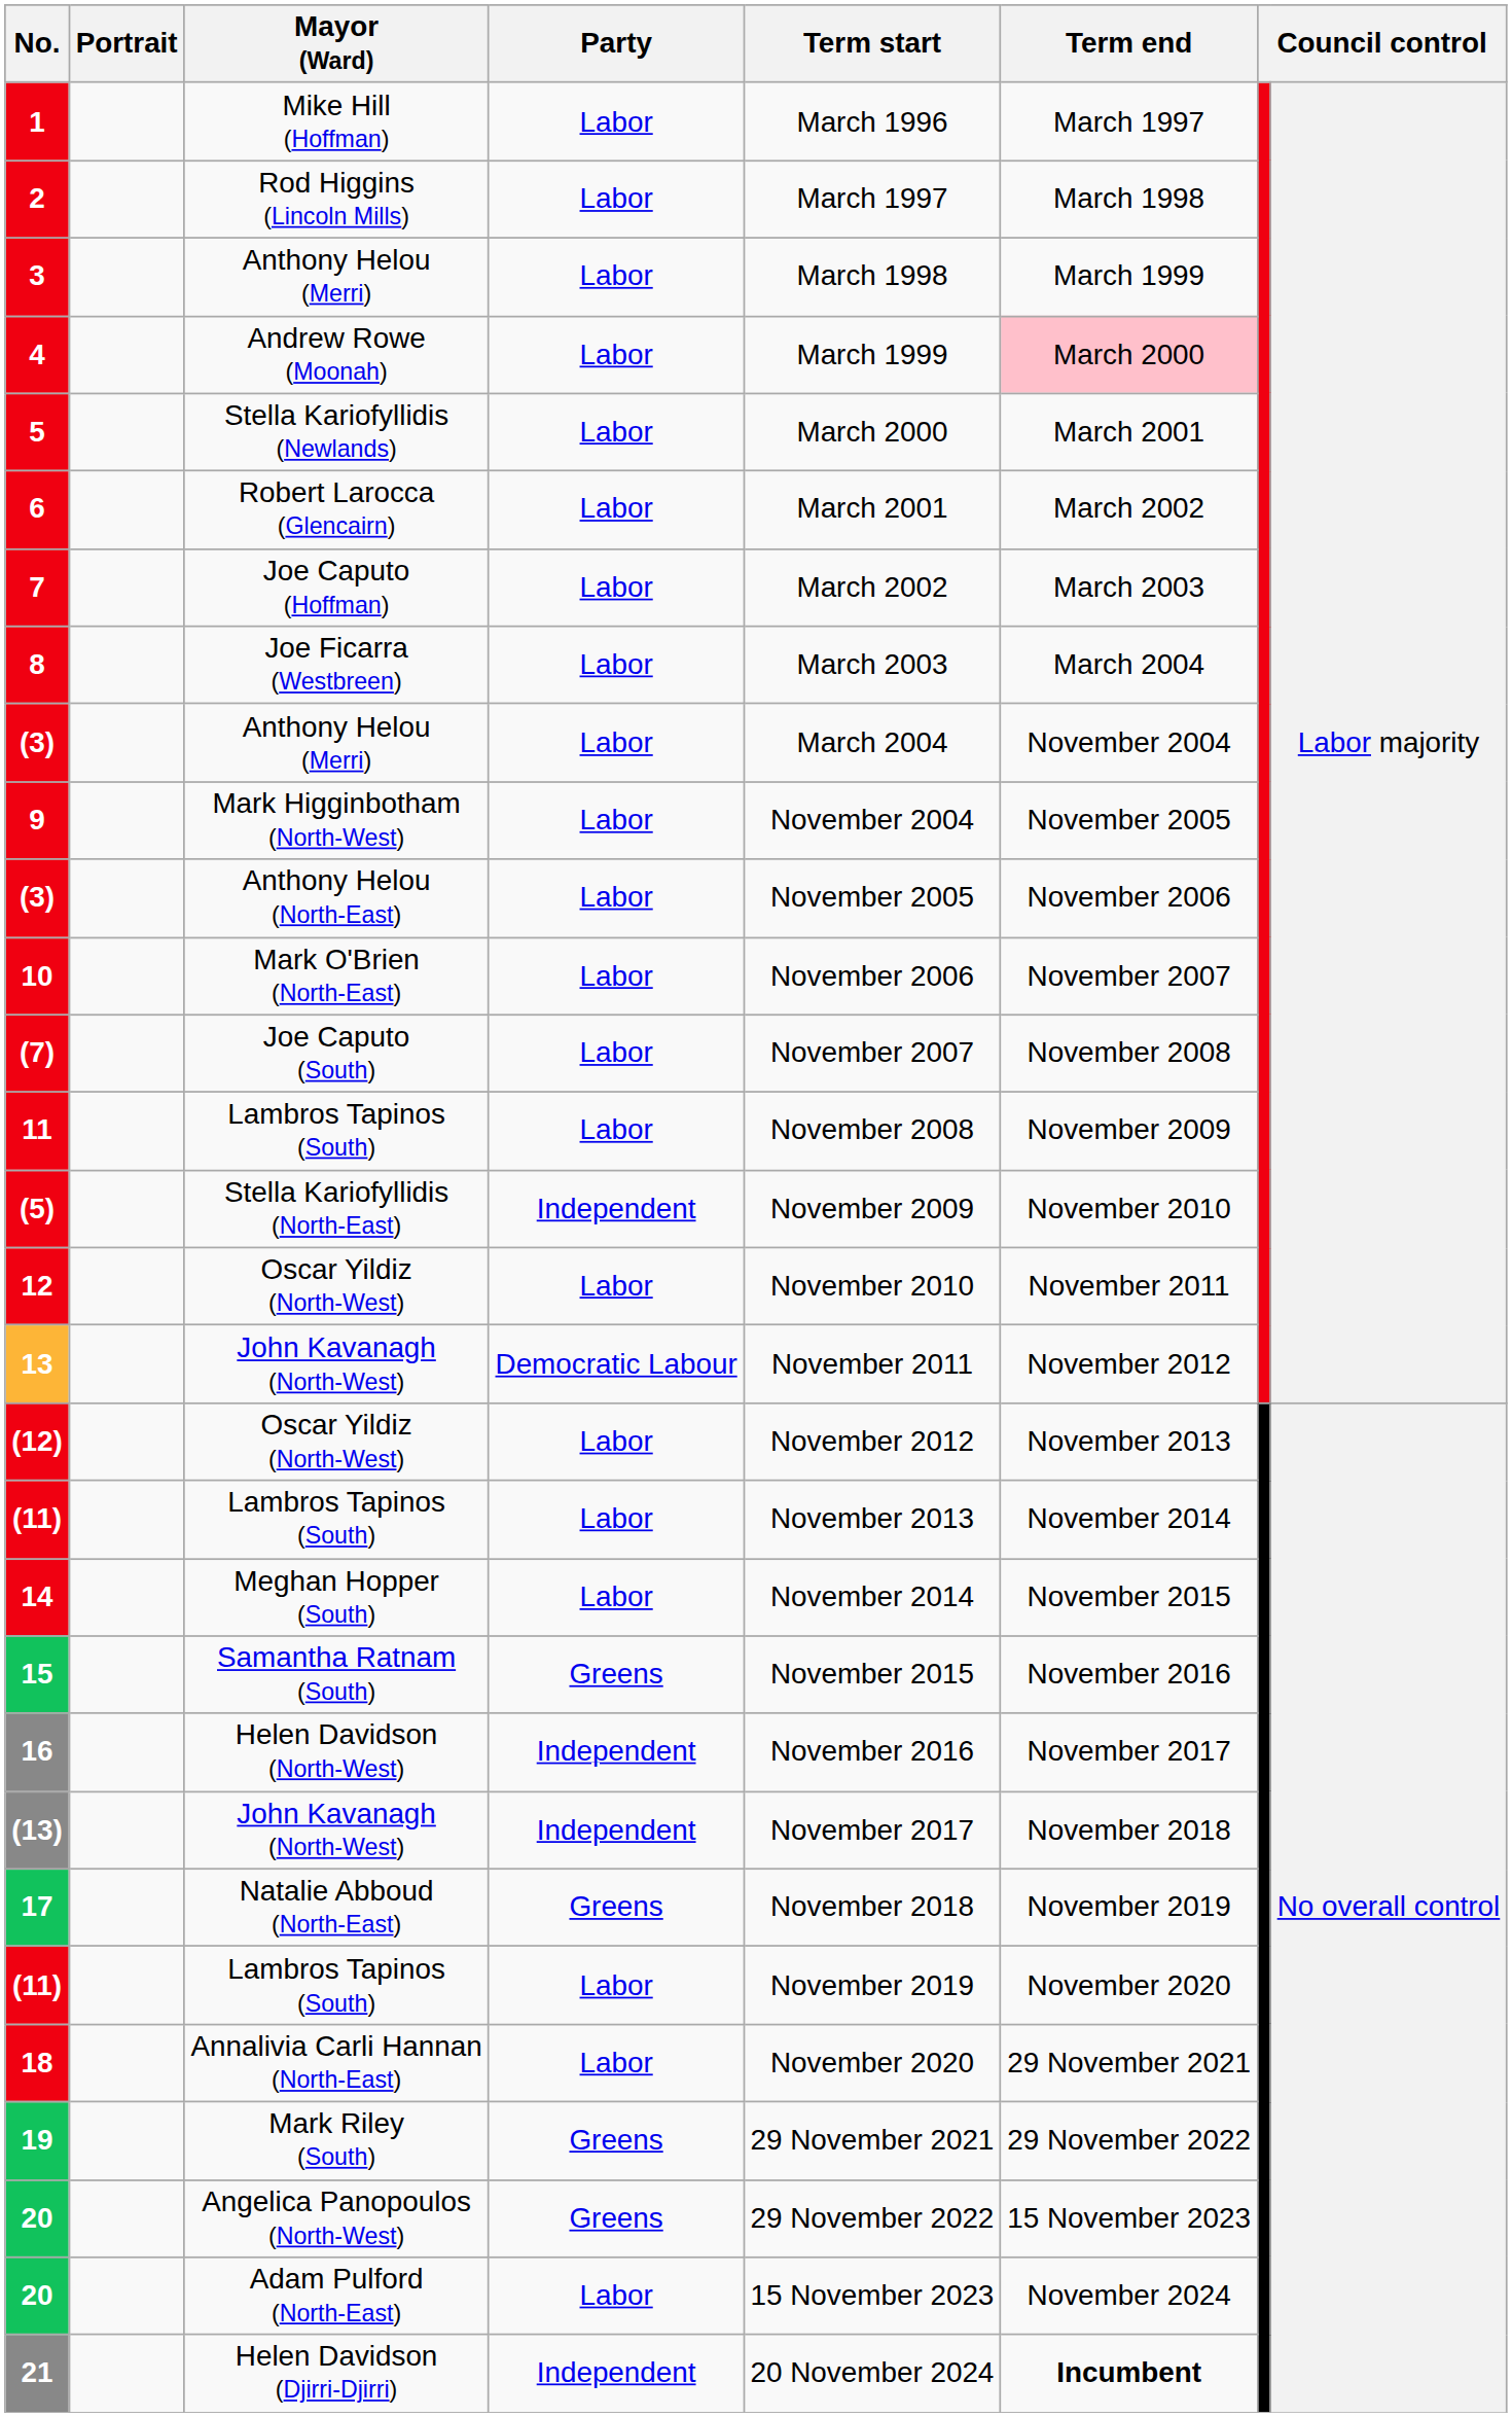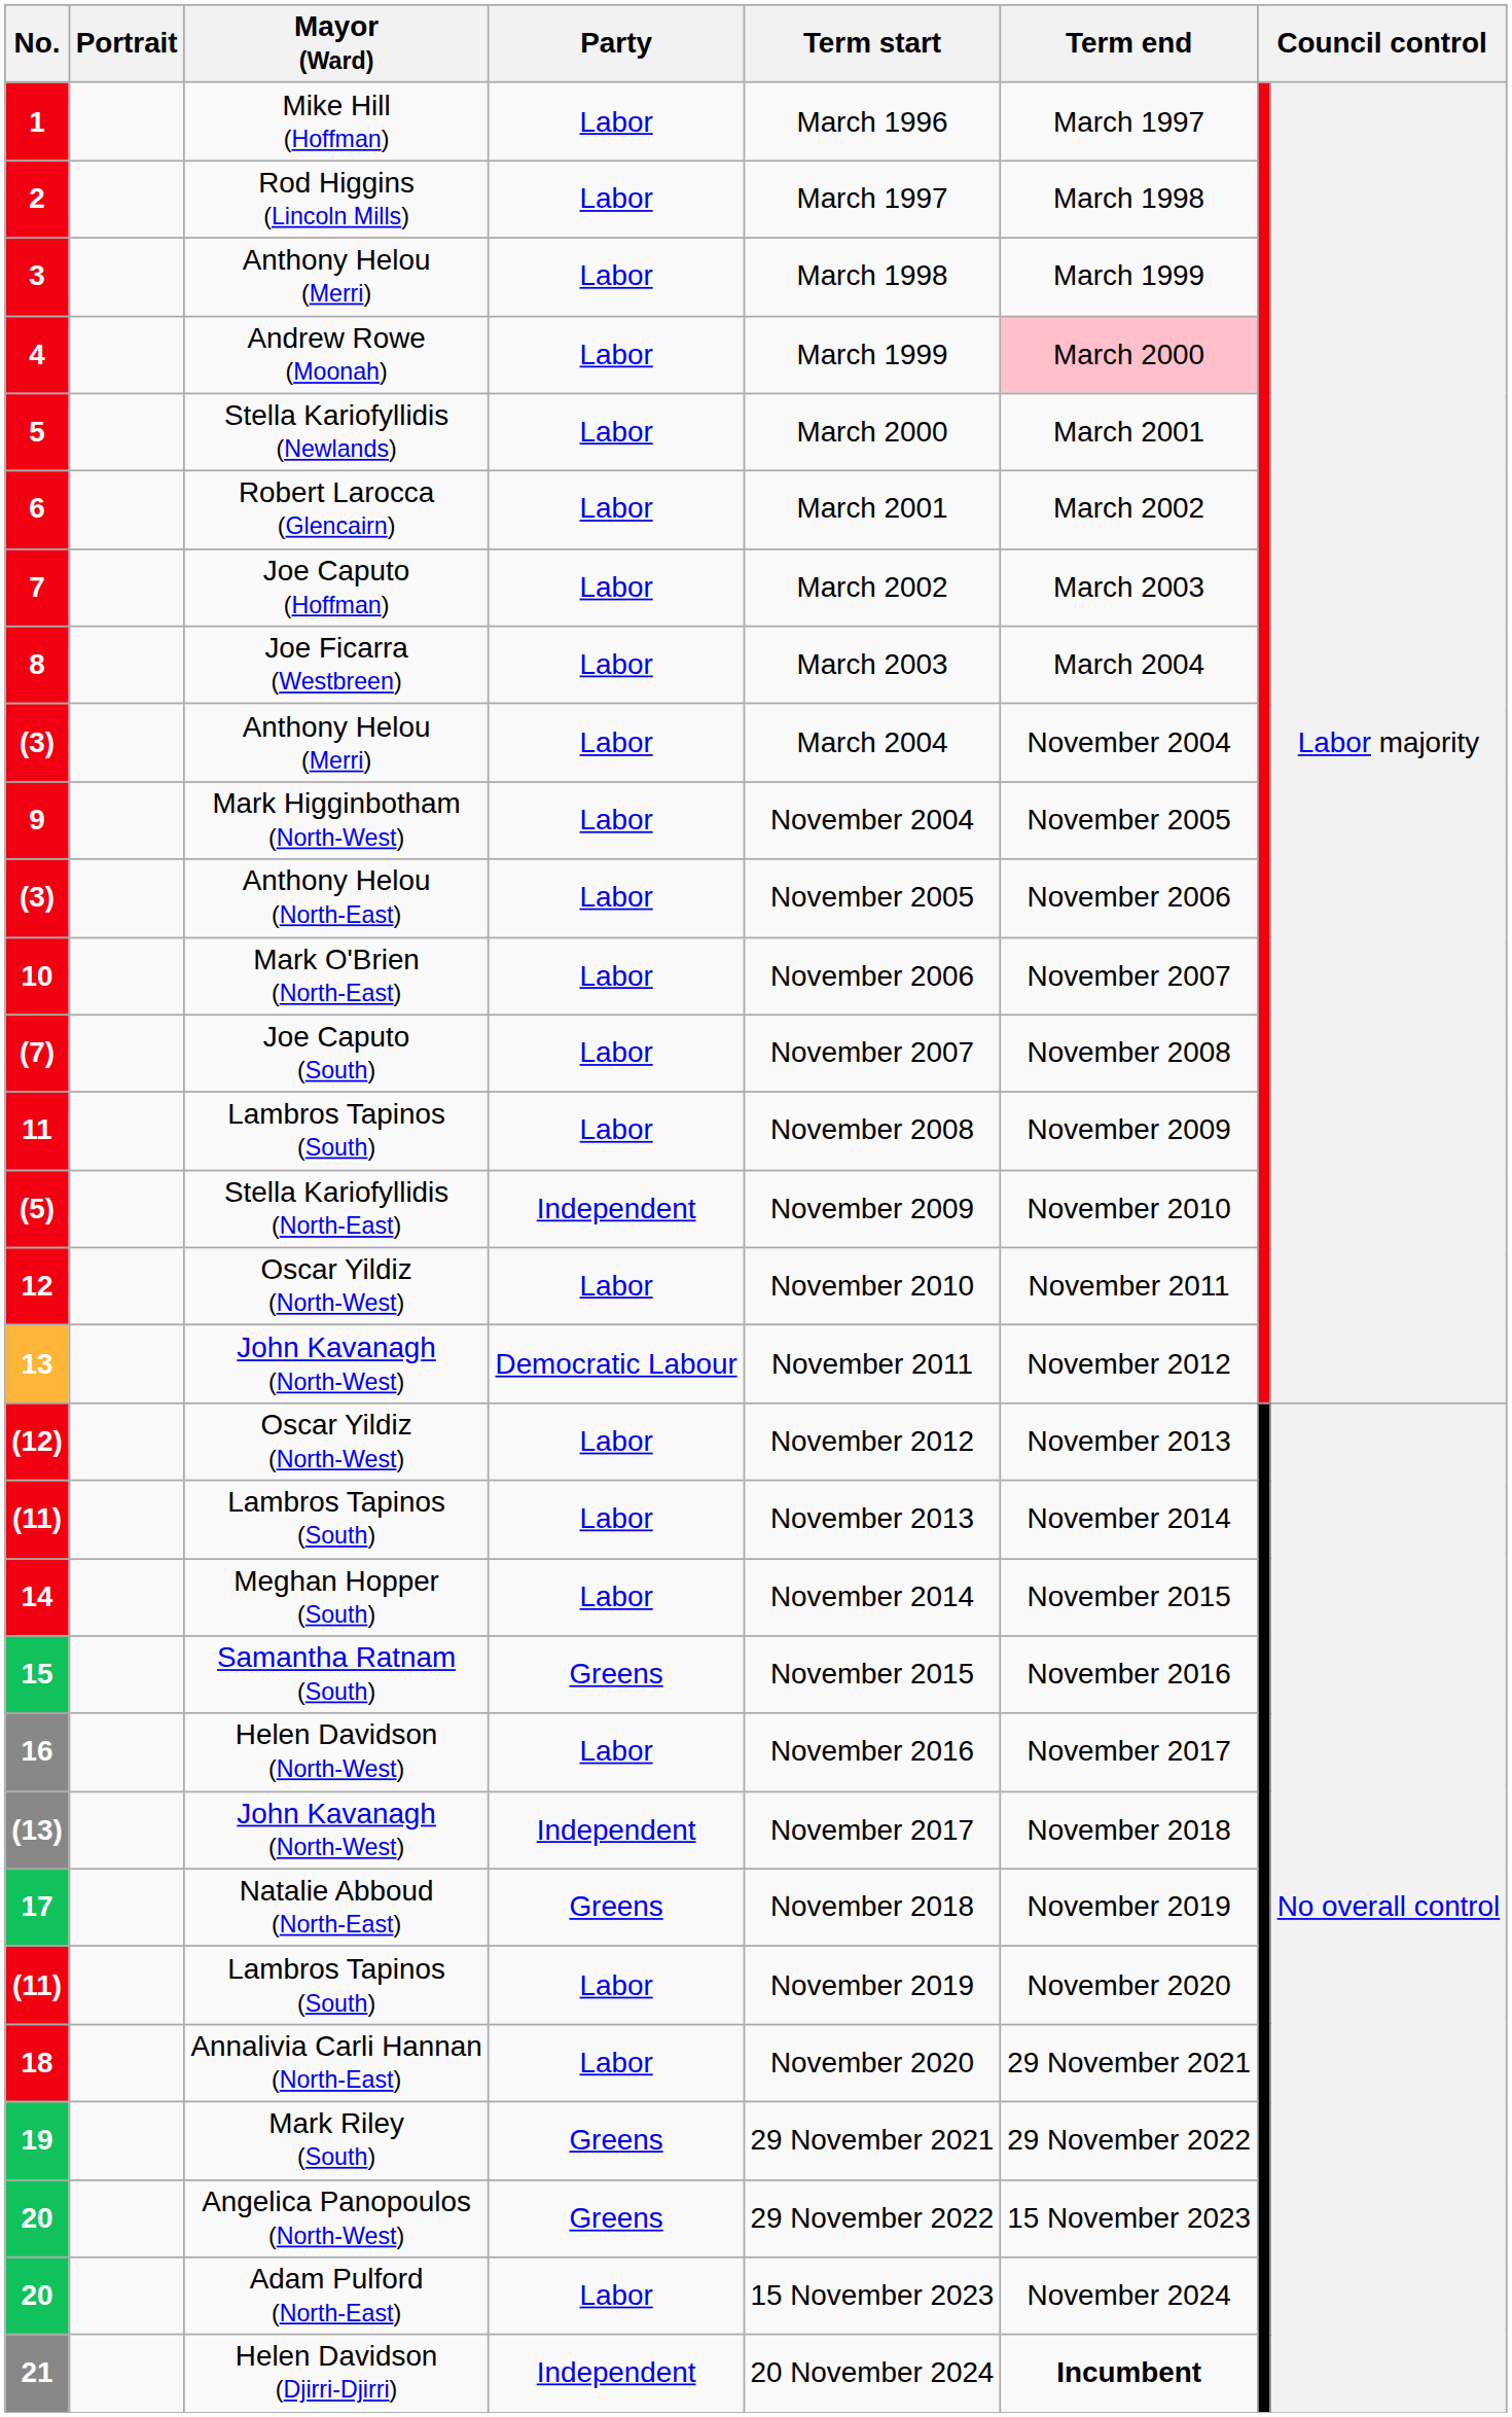 <table class="wikitable">
 <tr>
 <th>No.</th>
 <th>Portrait</th>
 <th>Mayor <br> <small> (Ward) </small></th>
 <th>Party</th>
 <th>Term start</th>
 <th>Term end</th>
 <th colspan="3">Council control</th>
 </tr>
 <tr>
 <th style="background:#F00011; color:white">1</th>
 <td align="center"></td>
 <td align="center">Mike Hill <br> <small> (<a href='#'>Hoffman</a>) </small></td>
 <td align="center"><a href='#'>Labor</a></td>
 <td align="center">March 1996</td>
 <td align="center">March 1997</td>
 <td rowspan="17" style="background-color:#F00011; border-bottom:solid 0 gray"></td>
 <th rowspan="17" style="font-weight:normal"><a href='#'>Labor</a> majority <br> <small></small></th>
 </tr>
 <tr>
 <th style="background:#F00011; color:white">2</th>
 <td align="center"></td>
 <td align="center">Rod Higgins <br> <small> (<a href='#'>Lincoln Mills</a>) </small></td>
 <td align="center"><a href='#'>Labor</a></td>
 <td align="center">March 1997</td>
 <td align="center">March 1998</td>
 </tr>
 <tr>
 <th style="background:#F00011; color:white">3</th>
 <td align="center"></td>
 <td align="center">Anthony Helou <br> <small> (<a href='#'>Merri</a>) </small></td>
 <td align="center"><a href='#'>Labor</a></td>
 <td align="center">March 1998</td>
 <td align="center">March 1999</td>
 </tr>
 <tr>
 <th style="background:#F00011; color:white">4</th>
 <td align="center"></td>
 <td align="center">Andrew Rowe <br> <small> (<a href='#'>Moonah</a>) </small></td>
 <td align="center"><a href='#'>Labor</a></td>
 <td align="center">March 1999</td>
 <td align="center" style="background: pink;">March 2000</td>
 </tr>
 <tr>
 <th style="background:#F00011; color:white">5</th>
 <td align="center"></td>
 <td align="center">Stella Kariofyllidis <br> <small> (<a href='#'>Newlands</a>) </small></td>
 <td align="center"><a href='#'>Labor</a></td>
 <td align="center">March 2000</td>
 <td align="center">March 2001</td>
 </tr>
 <tr>
 <th style="background:#F00011; color:white">6</th>
 <td align="center"></td>
 <td align="center">Robert Larocca <br> <small> (<a href='#'>Glencairn</a>) </small></td>
 <td align="center"><a href='#'>Labor</a></td>
 <td align="center">March 2001</td>
 <td align="center">March 2002</td>
 </tr>
 <tr>
 <th style="background:#F00011; color:white">7</th>
 <td align="center"></td>
 <td align="center">Joe Caputo <br> <small> (<a href='#'>Hoffman</a>) </small></td>
 <td align="center"><a href='#'>Labor</a></td>
 <td align="center">March 2002</td>
 <td align="center">March 2003</td>
 </tr>
 <tr>
 <th style="background:#F00011; color:white">8</th>
 <td align="center"></td>
 <td align="center">Joe Ficarra <br> <small> (<a href='#'>Westbreen</a>) </small></td>
 <td align="center"><a href='#'>Labor</a></td>
 <td align="center">March 2003</td>
 <td align="center">March 2004</td>
 </tr>
 <tr>
 <th style="background:#F00011; color:white">(3)</th>
 <td align="center"></td>
 <td align="center">Anthony Helou <br> <small> (<a href='#'>Merri</a>) </small></td>
 <td align="center"><a href='#'>Labor</a></td>
 <td align="center">March 2004</td>
 <td align="center">November 2004</td>
 </tr>
 <tr>
 <th style="background:#F00011; color:white">9</th>
 <td align="center"></td>
 <td align="center">Mark Higginbotham <br> <small> (<a href='#'>North-West</a>) </small></td>
 <td align="center"><a href='#'>Labor</a></td>
 <td align="center">November 2004</td>
 <td align="center">November 2005</td>
 </tr>
 <tr>
 <th style="background:#F00011; color:white">(3)</th>
 <td align="center"></td>
 <td align="center">Anthony Helou <br> <small> (<a href='#'>North-East</a>) </small></td>
 <td align="center"><a href='#'>Labor</a></td>
 <td align="center">November 2005</td>
 <td align="center">November 2006</td>
 </tr>
 <tr>
 <th style="background:#F00011; color:white">10</th>
 <td align="center"></td>
 <td align="center">Mark O'Brien <br> <small> (<a href='#'>North-East</a>) </small></td>
 <td align="center"><a href='#'>Labor</a></td>
 <td align="center">November 2006</td>
 <td align="center">November 2007</td>
 </tr>
 <tr>
 <th style="background:#F00011; color:white">(7)</th>
 <td align="center"></td>
 <td align="center">Joe Caputo <br> <small> (<a href='#'>South</a>) </small></td>
 <td align="center"><a href='#'>Labor</a></td>
 <td align="center">November 2007</td>
 <td align="center">November 2008</td>
 </tr>
 <tr>
 <th style="background:#F00011; color:white">11</th>
 <td align="center"></td>
 <td align="center">Lambros Tapinos <br> <small> (<a href='#'>South</a>) </small></td>
 <td align="center"><a href='#'>Labor</a></td>
 <td align="center">November 2008</td>
 <td align="center">November 2009</td>
 </tr>
 <tr>
 <th style="background:#F00011; color:white">(5)</th>
 <td align="center"></td>
 <td align="center">Stella Kariofyllidis <br> <small> (<a href='#'>North-East</a>) </small></td>
 <td align="center"><a href='#'>Independent</a></td>
 <td align="center">November 2009</td>
 <td align="center">November 2010</td>
 </tr>
 <tr>
 <th style="background:#F00011; color:white">12</th>
 <td align="center"></td>
 <td align="center">Oscar Yildiz <br> <small> (<a href='#'>North-West</a>) </small></td>
 <td align="center"><a href='#'>Labor</a></td>
 <td align="center">November 2010</td>
 <td align="center">November 2011</td>
 </tr>
 <tr>
 <th style="background:#FDB537; color:white">13</th>
 <td align="center"></td>
 <td align="center"><a href='#'>John Kavanagh</a> <br> <small> (<a href='#'>North-West</a>) </small></td>
 <td align="center"><a href='#'>Democratic Labour</a></td>
 <td align="center">November 2011</td>
 <td align="center">November 2012</td>
 </tr>
 <tr>
 <th style="background:#F00011; color:white">(12)</th>
 <td align="center"></td>
 <td align="center">Oscar Yildiz <br> <small> (<a href='#'>North-West</a>) </small></td>
 <td align="center"><a href='#'>Labor</a></td>
 <td align="center">November 2012</td>
 <td align="center">November 2013</td>
 <td rowspan="19" style="background-color:#000000; border-bottom:solid 0 gray"></td>
 <th rowspan="19" style="font-weight:normal"><a href='#'>No overall control</a> <br> <small></small></th>
 </tr>
 <tr>
 <th style="background:#F00011; color:white">(11)</th>
 <td align="center"></td>
 <td align="center">Lambros Tapinos <br> <small> (<a href='#'>South</a>) </small></td>
 <td align="center"><a href='#'>Labor</a></td>
 <td align="center">November 2013</td>
 <td align="center">November 2014</td>
 </tr>
 <tr>
 <th style="background:#F00011; color:white">14</th>
 <td align="center"></td>
 <td align="center">Meghan Hopper <br> <small> (<a href='#'>South</a>) </small></td>
 <td align="center"><a href='#'>Labor</a></td>
 <td align="center">November 2014</td>
 <td align="center">November 2015</td>
 </tr>
 <tr>
 <th style="background:#11C25C; color:white">15</th>
 <td align="center"></td>
 <td align="center"><a href='#'>Samantha Ratnam</a> <br> <small> (<a href='#'>South</a>) </small></td>
 <td align="center"><a href='#'>Greens</a></td>
 <td align="center">November 2015</td>
 <td align="center">November 2016</td>
 </tr>
 <tr>
 <th style="background:#888888; color:white">16</th>
 <td align="center"></td>
 <td align="center">Helen Davidson <br> <small> (<a href='#'>North-West</a>) </small></td>
-<td align="center"><a href='#'>Independent</a></td>
+<td align="center"><a href='#'>Labor</a></td>
 <td align="center">November 2016</td>
 <td align="center">November 2017</td>
 </tr>
 <tr>
 <th style="background:#888888; color:white">(13)</th>
 <td align="center"></td>
 <td align="center"><a href='#'>John Kavanagh</a> <br> <small> (<a href='#'>North-West</a>) </small></td>
 <td align="center"><a href='#'>Independent</a></td>
 <td align="center">November 2017</td>
 <td align="center">November 2018</td>
 </tr>
 <tr>
 <th style="background:#11C25C; color:white">17</th>
 <td align="center"></td>
 <td align="center">Natalie Abboud <br> <small> (<a href='#'>North-East</a>) </small></td>
 <td align="center"><a href='#'>Greens</a></td>
 <td align="center">November 2018</td>
 <td align="center">November 2019</td>
 </tr>
 <tr>
 <th style="background:#F00011; color:white">(11)</th>
 <td align="center"></td>
 <td align="center">Lambros Tapinos <br> <small> (<a href='#'>South</a>) </small></td>
 <td align="center"><a href='#'>Labor</a></td>
 <td align="center">November 2019</td>
 <td align="center">November 2020</td>
 </tr>
 <tr>
 <th style="background:#F00011; color:white">18</th>
 <td align="center"></td>
 <td align="center">Annalivia Carli Hannan <br> <small> (<a href='#'>North-East</a>) </small></td>
 <td align="center"><a href='#'>Labor</a></td>
 <td align="center">November 2020</td>
 <td align="center">29 November 2021</td>
 </tr>
 <tr>
 <th style="background:#11C25C; color:white">19</th>
 <td align="center"></td>
 <td align="center">Mark Riley <br> <small> (<a href='#'>South</a>) </small></td>
 <td align="center"><a href='#'>Greens</a></td>
 <td align="center">29 November 2021</td>
 <td align="center">29 November 2022</td>
 </tr>
 <tr>
 <th style="background:#11C25C; color:white">20</th>
 <td align="center"></td>
 <td align="center">Angelica Panopoulos <br> <small> (<a href='#'>North-West</a>) </small></td>
 <td align="center"><a href='#'>Greens</a></td>
 <td align="center">29 November 2022</td>
 <td align="center">15 November 2023</td>
 </tr>
 <tr>
 <th style="background:#11C25C; color:white">20</th>
 <td align="center"></td>
 <td align="center">Adam Pulford <br> <small> (<a href='#'>North-East</a>) </small></td>
 <td align="center"><a href='#'>Labor</a></td>
 <td align="center">15 November 2023</td>
 <td align="center">November 2024</td>
 </tr>
 <tr>
 <th style="background:#888888; color:white">21</th>
 <td align="center"></td>
 <td align="center">Helen Davidson <br> <small> (<a href='#'>Djirri-Djirri</a>) </small></td>
 <td align="center"><a href='#'>Independent</a></td>
 <td align="center">20 November 2024</td>
 <td align="center"><strong>Incumbent</strong></td>
 </tr>
 <tr>
 </tr>
 </table>
